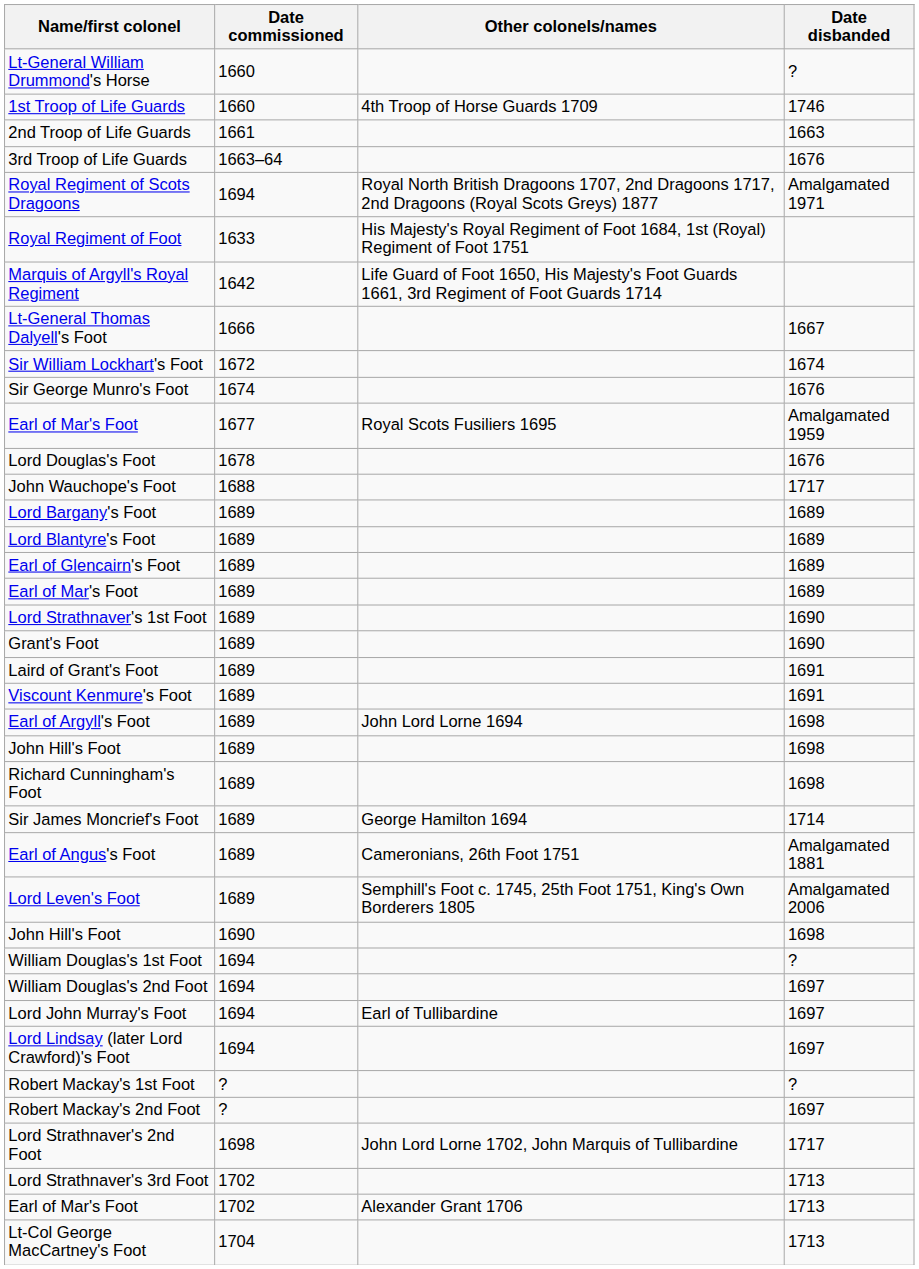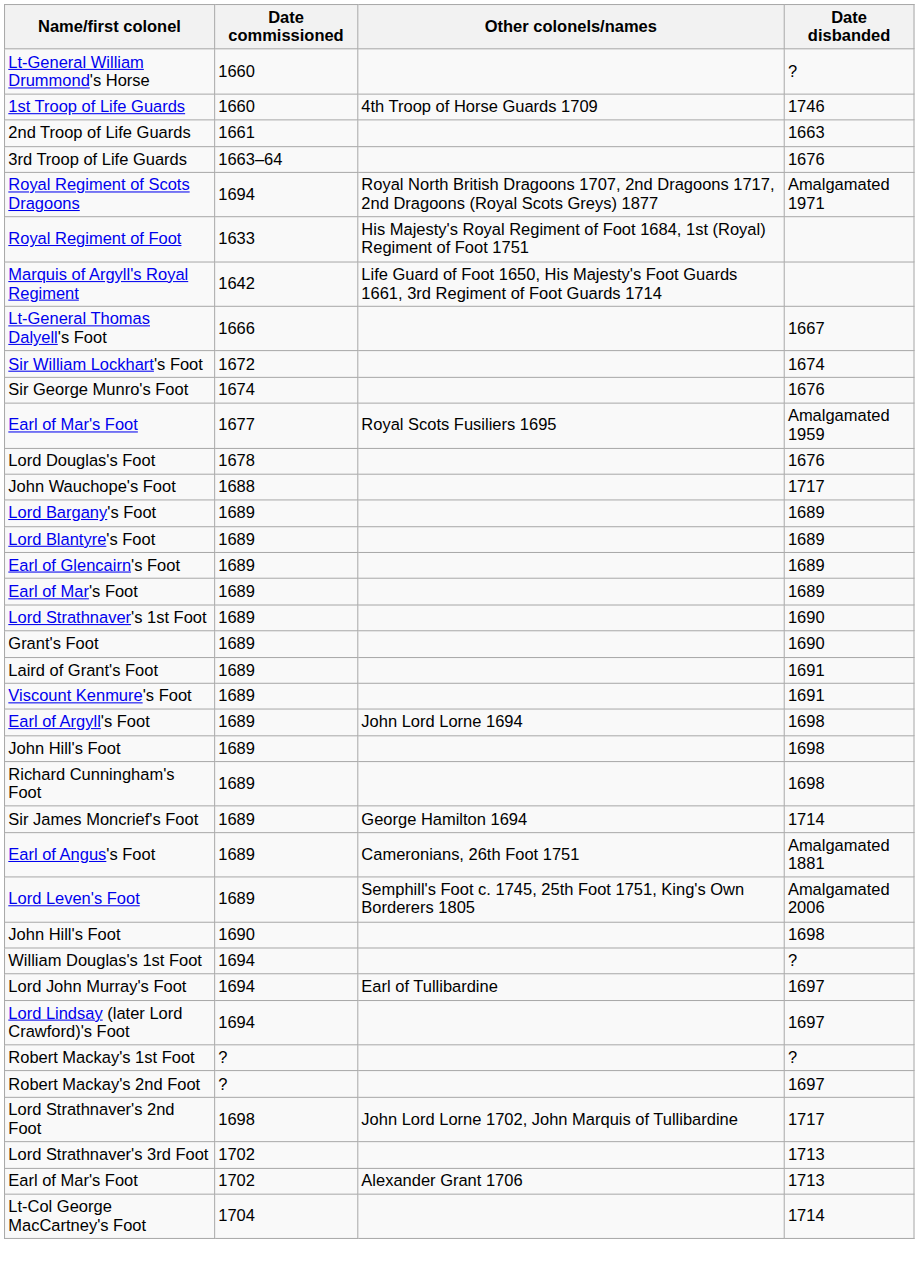 <table class="wikitable" style="width:100%;">
 <tr>
 <th>Name/first colonel</th>
 <th>Date commissioned</th>
 <th>Other colonels/names</th>
 <th>Date disbanded</th>
 </tr>
 <tr>
 <td><a href='#'>Lt-General William Drummond</a>'s Horse</td>
 <td>1660</td>
 <td></td>
 <td>?</td>
 </tr>
 <tr>
 <td><a href='#'>1st Troop of Life Guards</a></td>
 <td>1660</td>
 <td>4th Troop of Horse Guards 1709</td>
 <td>1746</td>
 </tr>
 <tr>
 <td>2nd Troop of Life Guards</td>
 <td>1661</td>
 <td></td>
 <td>1663</td>
 </tr>
 <tr>
 <td>3rd Troop of Life Guards</td>
 <td>1663–64</td>
 <td></td>
 <td>1676</td>
 </tr>
 <tr>
 <td><a href='#'>Royal Regiment of Scots Dragoons</a></td>
 <td>1694</td>
 <td>Royal North British Dragoons 1707, 2nd Dragoons 1717, 2nd Dragoons (Royal Scots Greys) 1877</td>
 <td>Amalgamated 1971</td>
 </tr>
 <tr>
 <td><a href='#'>Royal Regiment of Foot</a></td>
 <td>1633</td>
 <td>His Majesty's Royal Regiment of Foot 1684, 1st (Royal) Regiment of Foot 1751</td>
 <td></td>
 </tr>
 <tr>
 <td><a href='#'>Marquis of Argyll's Royal Regiment</a></td>
 <td>1642</td>
 <td>Life Guard of Foot 1650, His Majesty's Foot Guards 1661, 3rd Regiment of Foot Guards 1714</td>
 <td></td>
 </tr>
 <tr>
 <td><a href='#'>Lt-General Thomas Dalyell</a>'s Foot</td>
 <td>1666</td>
 <td></td>
 <td>1667</td>
 </tr>
 <tr>
 <td><a href='#'>Sir William Lockhart</a>'s Foot</td>
 <td>1672</td>
 <td></td>
 <td>1674</td>
 </tr>
 <tr>
 <td>Sir George Munro's Foot</td>
 <td>1674</td>
 <td></td>
 <td>1676</td>
 </tr>
 <tr>
 <td><a href='#'>Earl of Mar's Foot</a></td>
 <td>1677</td>
 <td>Royal Scots Fusiliers 1695</td>
 <td>Amalgamated 1959</td>
 </tr>
 <tr>
 <td>Lord Douglas's Foot</td>
 <td>1678</td>
 <td></td>
 <td>1676</td>
 </tr>
 <tr>
 <td>John Wauchope's Foot</td>
 <td>1688</td>
 <td></td>
 <td>1717</td>
 </tr>
 <tr>
 <td><a href='#'>Lord Bargany</a>'s Foot</td>
 <td>1689</td>
 <td></td>
 <td>1689</td>
 </tr>
 <tr>
 <td><a href='#'>Lord Blantyre</a>'s Foot</td>
 <td>1689</td>
 <td></td>
 <td>1689</td>
 </tr>
 <tr>
 <td><a href='#'>Earl of Glencairn</a>'s Foot</td>
 <td>1689</td>
 <td></td>
 <td>1689</td>
 </tr>
 <tr>
 <td><a href='#'>Earl of Mar</a>'s Foot</td>
 <td>1689</td>
 <td></td>
 <td>1689</td>
 </tr>
 <tr>
 <td><a href='#'>Lord Strathnaver</a>'s 1st Foot</td>
 <td>1689</td>
 <td></td>
 <td>1690</td>
 </tr>
 <tr>
 <td>Grant's Foot</td>
 <td>1689</td>
 <td></td>
 <td>1690</td>
 </tr>
 <tr>
 <td>Laird of Grant's Foot</td>
 <td>1689</td>
 <td></td>
 <td>1691</td>
 </tr>
 <tr>
 <td><a href='#'>Viscount Kenmure</a>'s Foot</td>
 <td>1689</td>
 <td></td>
 <td>1691</td>
 </tr>
 <tr>
 <td><a href='#'>Earl of Argyll</a>'s Foot</td>
 <td>1689</td>
 <td>John Lord Lorne 1694</td>
 <td>1698</td>
 </tr>
 <tr>
 <td>John Hill's Foot</td>
 <td>1689</td>
 <td></td>
 <td>1698</td>
 </tr>
 <tr>
 <td>Richard Cunningham's Foot</td>
 <td>1689</td>
 <td></td>
 <td>1698</td>
 </tr>
 <tr>
 <td>Sir James Moncrief's Foot</td>
 <td>1689</td>
 <td>George Hamilton 1694</td>
 <td>1714</td>
 </tr>
 <tr>
 <td><a href='#'>Earl of Angus</a>'s Foot</td>
 <td>1689</td>
 <td>Cameronians, 26th Foot 1751</td>
 <td>Amalgamated 1881</td>
 </tr>
 <tr>
 <td><a href='#'>Lord Leven's Foot</a></td>
 <td>1689</td>
 <td>Semphill's Foot c. 1745, 25th Foot 1751, King's Own Borderers 1805</td>
 <td>Amalgamated 2006</td>
 </tr>
 <tr>
 <td>John Hill's Foot</td>
 <td>1690</td>
 <td></td>
 <td>1698</td>
 </tr>
 <tr>
 <td>William Douglas's 1st Foot</td>
 <td>1694</td>
 <td></td>
 <td>?</td>
 </tr>
 <tr>
-<td>William Douglas's 2nd Foot</td>
-<td>1694</td>
-<td></td>
-<td>1697</td>
-</tr>
-<tr>
 <td>Lord John Murray's Foot</td>
 <td>1694</td>
 <td>Earl of Tullibardine</td>
 <td>1697</td>
 </tr>
 <tr>
 <td><a href='#'>Lord Lindsay</a> (later Lord Crawford)'s Foot</td>
 <td>1694</td>
 <td></td>
 <td>1697</td>
 </tr>
 <tr>
 <td>Robert Mackay's 1st Foot</td>
 <td>?</td>
 <td></td>
 <td>?</td>
 </tr>
 <tr>
 <td>Robert Mackay's 2nd Foot</td>
 <td>?</td>
 <td></td>
 <td>1697</td>
 </tr>
 <tr>
 <td>Lord Strathnaver's 2nd Foot</td>
 <td>1698</td>
 <td>John Lord Lorne 1702, John Marquis of Tullibardine</td>
 <td>1717</td>
 </tr>
 <tr>
 <td>Lord Strathnaver's 3rd Foot</td>
 <td>1702</td>
 <td></td>
 <td>1713</td>
 </tr>
 <tr>
 <td>Earl of Mar's Foot</td>
 <td>1702</td>
 <td>Alexander Grant 1706</td>
 <td>1713</td>
 </tr>
 <tr>
 <td>Lt-Col George MacCartney's Foot</td>
 <td>1704</td>
 <td></td>
-<td>1713</td>
+<td>1714</td>
 </tr>
 </table>
